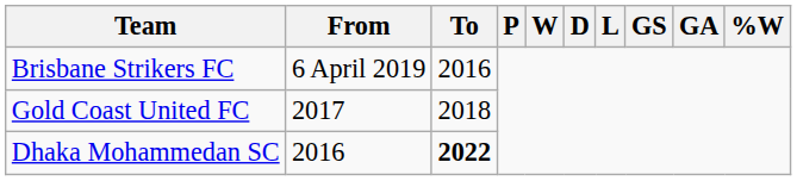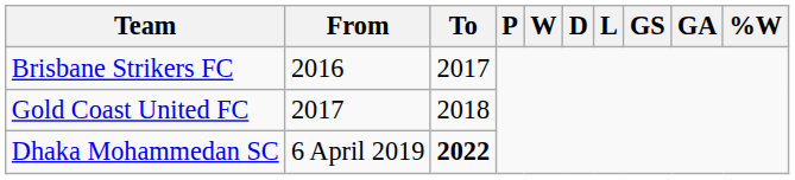 <table class="wikitable sortable" style="text-align: center">
 <tr>
 <th>Team</th>
 <th class="unsortable">From</th>
 <th class="unsortable">To</th>
 <th abbr="1">P</th>
 <th abbr="1">W</th>
 <th abbr="0">D</th>
 <th abbr="1">L</th>
 <th abbr="2">GS</th>
 <th abbr="4">GA</th>
 <th abbr="50">%W</th>
 </tr>
 <tr>
 <td align=left> <a href='#'>Brisbane Strikers FC</a></td>
-<td align=left>6 April 2019</td>
-<td align=left>2016<br></td>
+<td align=left>2016</td>
+<td align=left>2017<br></td>
 </tr>
 <tr>
 <td align=left> <a href='#'>Gold Coast United FC</a></td>
 <td align=left>2017</td>
 <td align=left>2018<br></td>
 </tr>
 <tr>
 <td align=left> <a href='#'>Dhaka Mohammedan SC</a></td>
-<td align=left>2016</td>
+<td align=left>6 April 2019</td>
 <td align=left><strong>2022<br></strong></td>
 </tr>
 </table>
